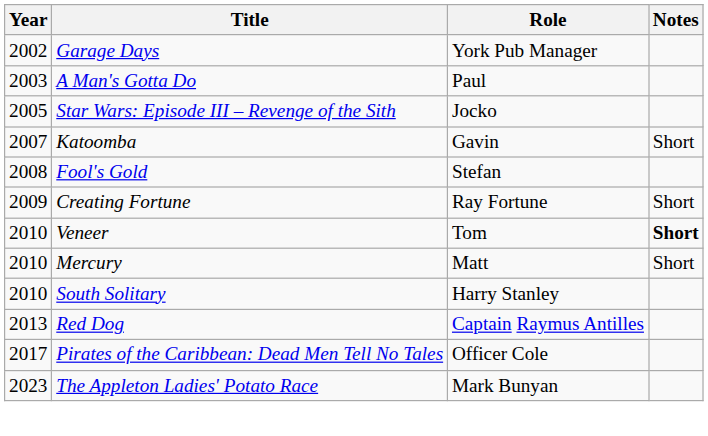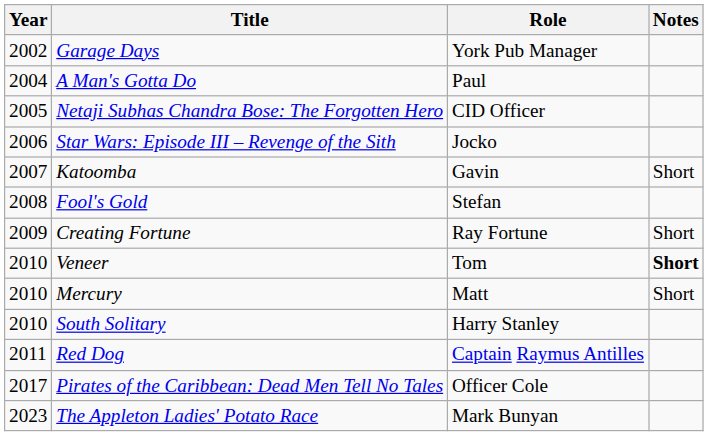 <table class="wikitable plainrowheaders sortable">
 <tr>
 <th scope="col">Year</th>
 <th scope="col">Title</th>
 <th scope="col">Role</th>
 <th class="unsortable">Notes</th>
 </tr>
 <tr>
 <td>2002</td>
 <td><em><a href='#'>Garage Days</a></em></td>
 <td>York Pub Manager</td>
 <td></td>
 </tr>
 <tr>
-<td>2003</td>
+<td>2004</td>
 <td><em><a href='#'>A Man's Gotta Do</a></em></td>
 <td>Paul</td>
 <td></td>
 </tr>
 <tr>
 <td>2005</td>
+<td><em><a href='#'>Netaji Subhas Chandra Bose: The Forgotten Hero</a></em></td>
+<td>CID Officer</td>
+<td></td>
+</tr>
+<tr>
+<td>2006</td>
 <td><em><a href='#'>Star Wars: Episode III – Revenge of the Sith</a></em></td>
 <td>Jocko</td>
 <td></td>
 </tr>
 <tr>
 <td>2007</td>
 <td><em>Katoomba</em></td>
 <td>Gavin</td>
 <td>Short</td>
 </tr>
 <tr>
 <td>2008</td>
 <td><em><a href='#'>Fool's Gold</a></em></td>
 <td>Stefan</td>
 <td></td>
 </tr>
 <tr>
 <td>2009</td>
 <td><em>Creating Fortune</em></td>
 <td>Ray Fortune</td>
 <td>Short</td>
 </tr>
 <tr>
 <td>2010</td>
 <td><em>Veneer</em></td>
 <td>Tom</td>
 <td><strong>Short</strong></td>
 </tr>
 <tr>
 <td>2010</td>
 <td><em>Mercury</em></td>
 <td>Matt</td>
 <td>Short</td>
 </tr>
 <tr>
 <td>2010</td>
 <td><em><a href='#'>South Solitary</a></em></td>
 <td>Harry Stanley</td>
 <td></td>
 </tr>
 <tr>
-<td>2013</td>
+<td>2011</td>
 <td><em><a href='#'>Red Dog</a></em></td>
 <td><a href='#'>Captain</a> <a href='#'>Raymus Antilles</a></td>
 <td></td>
 </tr>
 <tr>
 <td>2017</td>
 <td><em><a href='#'>Pirates of the Caribbean: Dead Men Tell No Tales</a></em></td>
 <td>Officer Cole</td>
 <td></td>
 </tr>
 <tr>
 <td>2023</td>
 <td><em><a href='#'>The Appleton Ladies' Potato Race</a></em></td>
 <td>Mark Bunyan</td>
 <td></td>
 </tr>
 </table>
